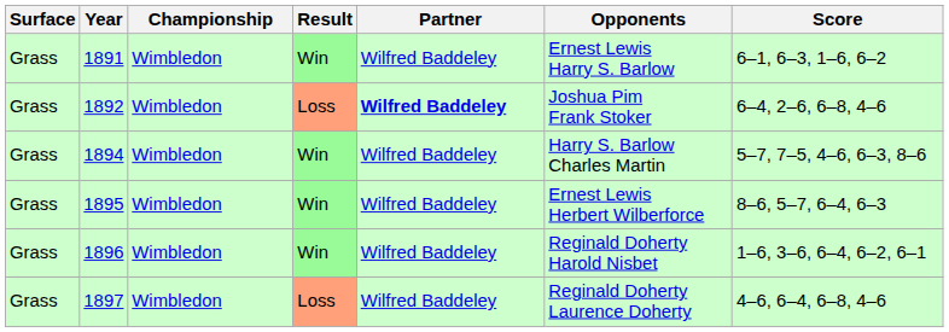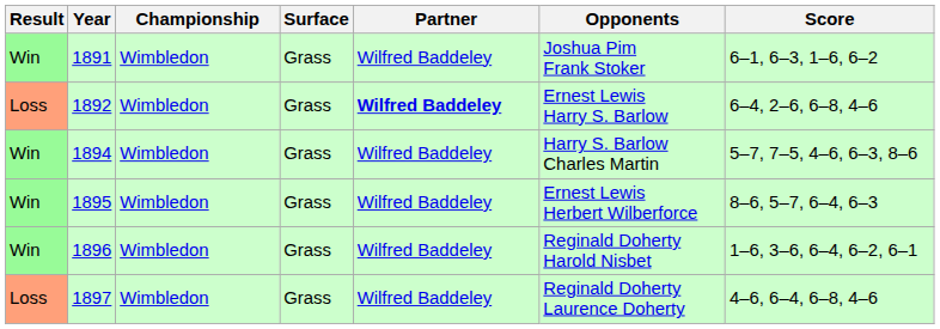 <table class="sortable wikitable">
 <tr>
-<th style="width:50px">Surface</th>
+<th style="width:40px">Result</th>
 <th style="width:35px">Year</th>
 <th style="width:140px">Championship</th>
-<th style="width:40px">Result</th>
+<th style="width:50px">Surface</th>
 <th style="width:160px">Partner</th>
 <th style="width:160px">Opponents</th>
 <th style="width:180px" class="unsortable">Score</th>
 </tr>
 <tr style="background:#ccffcc;">
-<td>Grass</td>
+<td style="background:#98fb98;">Win</td>
 <td><a href='#'>1891</a></td>
 <td><a href='#'>Wimbledon</a></td>
-<td style="background:#98fb98;">Win</td>
+<td>Grass</td>
 <td> <a href='#'>Wilfred Baddeley</a></td>
-<td> <a href='#'>Ernest Lewis</a> <br>  <a href='#'>Harry S. Barlow</a></td>
+<td> <a href='#'>Joshua Pim</a> <br>  <a href='#'>Frank Stoker</a></td>
 <td>6–1, 6–3, 1–6, 6–2</td>
 </tr>
 <tr style="background:#ccffcc;">
-<td>Grass</td>
+<td style="background:#ffa07a;">Loss</td>
 <td><a href='#'>1892</a></td>
 <td><a href='#'>Wimbledon</a></td>
-<td style="background:#ffa07a;">Loss</td>
+<td>Grass</td>
 <td><strong> <a href='#'>Wilfred Baddeley</a></strong></td>
-<td> <a href='#'>Joshua Pim</a> <br>  <a href='#'>Frank Stoker</a></td>
+<td> <a href='#'>Ernest Lewis</a> <br>  <a href='#'>Harry S. Barlow</a></td>
 <td>6–4, 2–6, 6–8, 4–6</td>
 </tr>
 <tr style="background:#ccffcc;">
-<td>Grass</td>
+<td style="background:#98fb98;">Win</td>
 <td><a href='#'>1894</a></td>
 <td><a href='#'>Wimbledon</a></td>
-<td style="background:#98fb98;">Win</td>
+<td>Grass</td>
 <td> <a href='#'>Wilfred Baddeley</a></td>
 <td> <a href='#'>Harry S. Barlow</a> <br>  Charles Martin</td>
 <td>5–7, 7–5, 4–6, 6–3, 8–6</td>
 </tr>
 <tr style="background:#ccffcc;">
-<td>Grass</td>
+<td style="background:#98fb98;">Win</td>
 <td><a href='#'>1895</a></td>
 <td><a href='#'>Wimbledon</a></td>
-<td style="background:#98fb98;">Win</td>
+<td>Grass</td>
 <td> <a href='#'>Wilfred Baddeley</a></td>
 <td> <a href='#'>Ernest Lewis</a> <br>  <a href='#'>Herbert Wilberforce</a></td>
 <td>8–6, 5–7, 6–4, 6–3</td>
 </tr>
 <tr style="background:#ccffcc;">
-<td>Grass</td>
+<td style="background:#98fb98;">Win</td>
 <td><a href='#'>1896</a></td>
 <td><a href='#'>Wimbledon</a></td>
-<td style="background:#98fb98;">Win</td>
+<td>Grass</td>
 <td> <a href='#'>Wilfred Baddeley</a></td>
 <td> <a href='#'>Reginald Doherty</a> <br>  <a href='#'>Harold Nisbet</a></td>
 <td>1–6, 3–6, 6–4, 6–2, 6–1</td>
 </tr>
 <tr style="background:#ccffcc;">
-<td>Grass</td>
+<td style="background:#ffa07a;">Loss</td>
 <td><a href='#'>1897</a></td>
 <td><a href='#'>Wimbledon</a></td>
-<td style="background:#ffa07a;">Loss</td>
+<td>Grass</td>
 <td> <a href='#'>Wilfred Baddeley</a></td>
 <td> <a href='#'>Reginald Doherty</a> <br>  <a href='#'>Laurence Doherty</a></td>
 <td>4–6, 6–4, 6–8, 4–6</td>
 </tr>
 </table>
